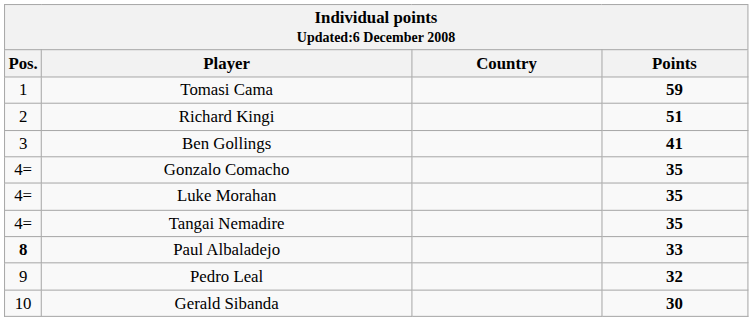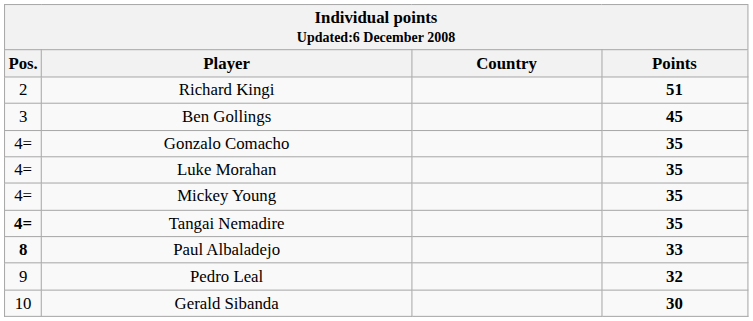 <table class="wikitable" style="text-align:center">
 <tr bgcolor="#efefef">
 <th colspan=4 style="border-right:0px;";>Individual points<br><small>Updated:6 December 2008</small></th>
 </tr>
 <tr bgcolor="#efefef">
 <th width=5%>Pos.</th>
 <th>Player</th>
 <th>Country</th>
 <th>Points</th>
 </tr>
 <tr>
-<td>1</td>
-<td>Tomasi Cama</td>
-<td></td>
-<td><strong>59</strong></td>
-</tr>
-<tr>
 <td>2</td>
 <td>Richard Kingi</td>
 <td></td>
 <td><strong>51</strong></td>
 </tr>
 <tr>
 <td>3</td>
 <td>Ben Gollings</td>
 <td></td>
-<td><strong>41</strong></td>
+<td><strong>45</strong></td>
 </tr>
 <tr>
 <td>4=</td>
 <td>Gonzalo Comacho</td>
 <td></td>
 <td><strong>35</strong></td>
 </tr>
 <tr>
 <td>4=</td>
 <td>Luke Morahan</td>
 <td></td>
 <td><strong>35</strong></td>
 </tr>
 <tr>
 <td>4=</td>
+<td>Mickey Young</td>
+<td></td>
+<td><strong>35</strong></td>
+</tr>
+<tr>
+<td><strong>4=</strong></td>
 <td>Tangai Nemadire</td>
 <td></td>
 <td><strong>35</strong></td>
 </tr>
 <tr>
 <td><strong>8</strong></td>
 <td>Paul Albaladejo</td>
 <td></td>
 <td><strong>33</strong></td>
 </tr>
 <tr>
 <td>9</td>
 <td>Pedro Leal</td>
 <td></td>
 <td><strong>32</strong></td>
 </tr>
 <tr>
 <td>10</td>
 <td>Gerald Sibanda</td>
 <td></td>
 <td><strong>30</strong></td>
 </tr>
 </table>
